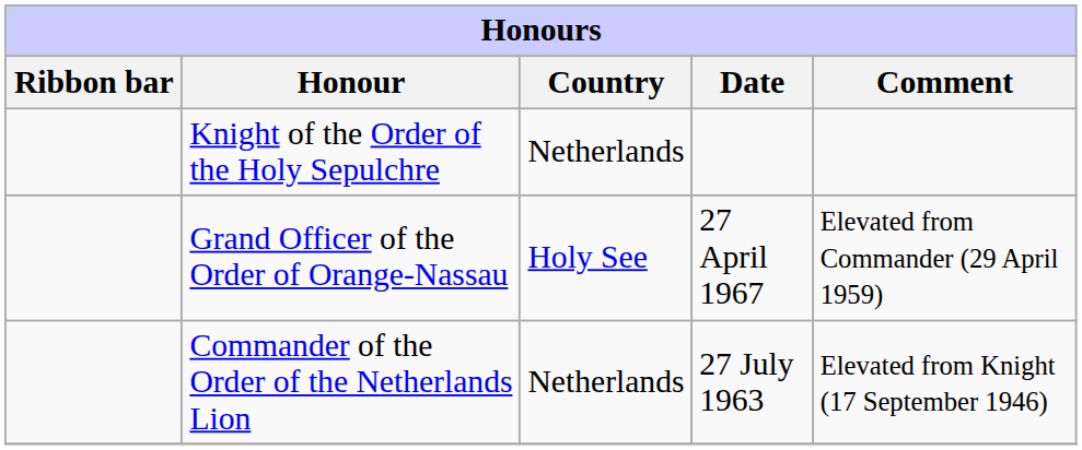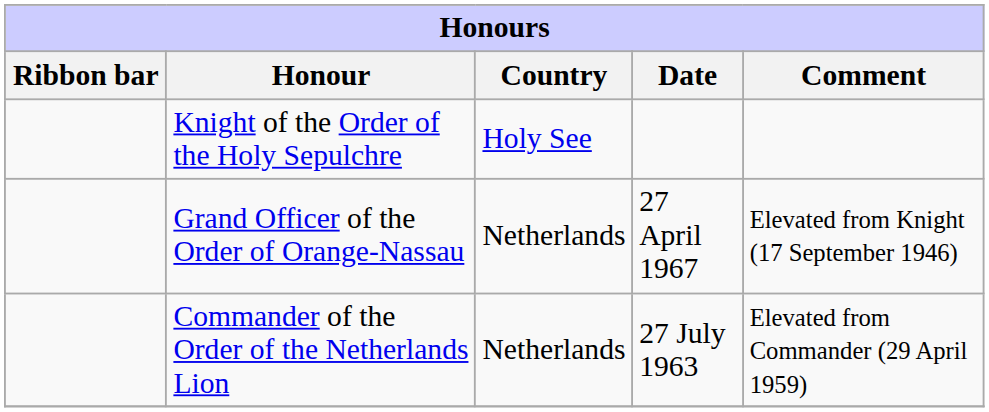 <table class="wikitable" style="width:60%;">
 <tr style="background:#ccf; text-align:center;">
 <td colspan=5><strong>Honours</strong></td>
 </tr>
 <tr>
 <th style="width:80px;">Ribbon bar</th>
 <th>Honour</th>
 <th>Country</th>
 <th>Date</th>
 <th>Comment</th>
 </tr>
 <tr>
 <td></td>
 <td><a href='#'>Knight</a> of the <a href='#'>Order of the Holy Sepulchre</a></td>
-<td>Netherlands</td>
+<td><a href='#'>Holy See</a></td>
 <td></td>
 <td></td>
 </tr>
 <tr>
 <td></td>
 <td><a href='#'>Grand Officer</a> of the <a href='#'>Order of Orange-Nassau</a></td>
-<td><a href='#'>Holy See</a></td>
+<td>Netherlands</td>
 <td>27 April 1967</td>
-<td><small>Elevated from Commander (29 April 1959)</small></td>
+<td><small>Elevated from Knight (17 September 1946)</small></td>
 </tr>
 <tr>
 <td></td>
 <td><a href='#'>Commander</a> of the <a href='#'>Order of the Netherlands Lion</a></td>
 <td>Netherlands</td>
 <td>27 July 1963</td>
-<td><small>Elevated from Knight (17 September 1946)</small></td>
+<td><small>Elevated from Commander (29 April 1959)</small></td>
 </tr>
 <tr>
 </tr>
 </table>
